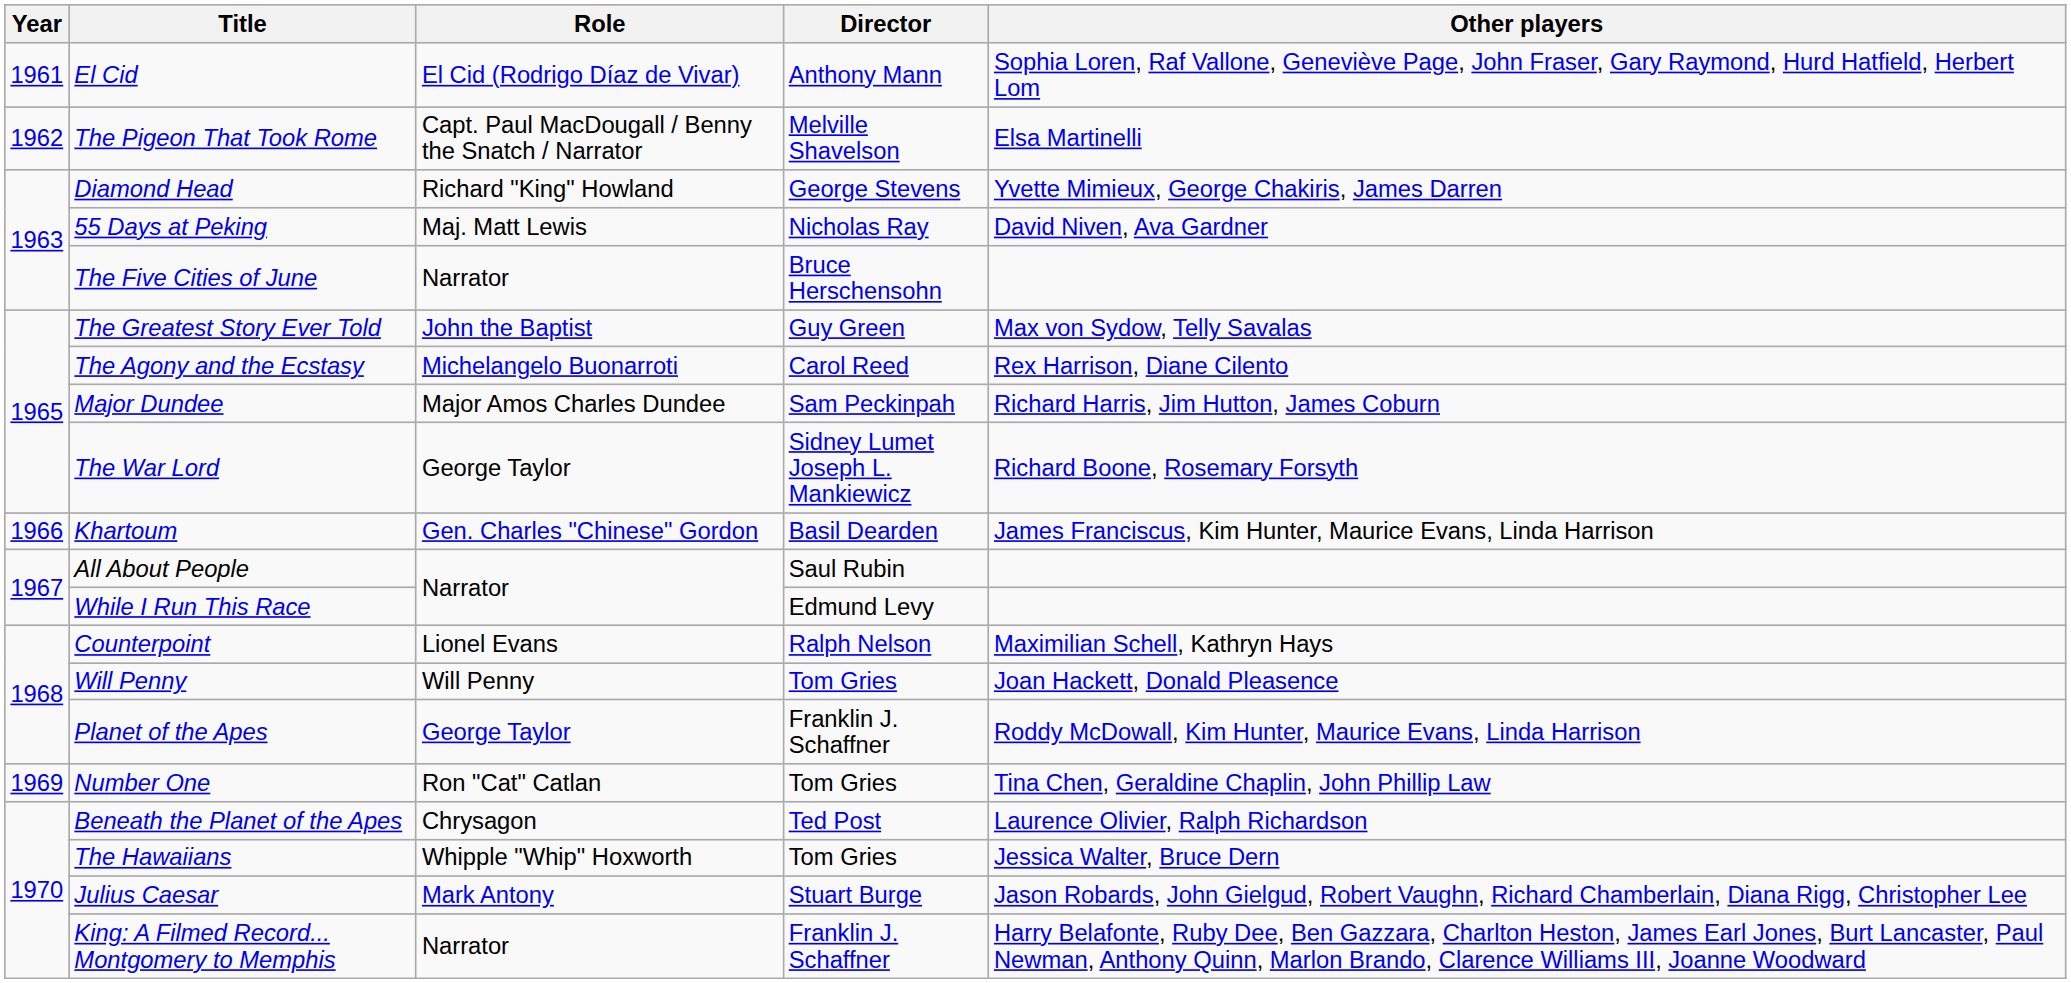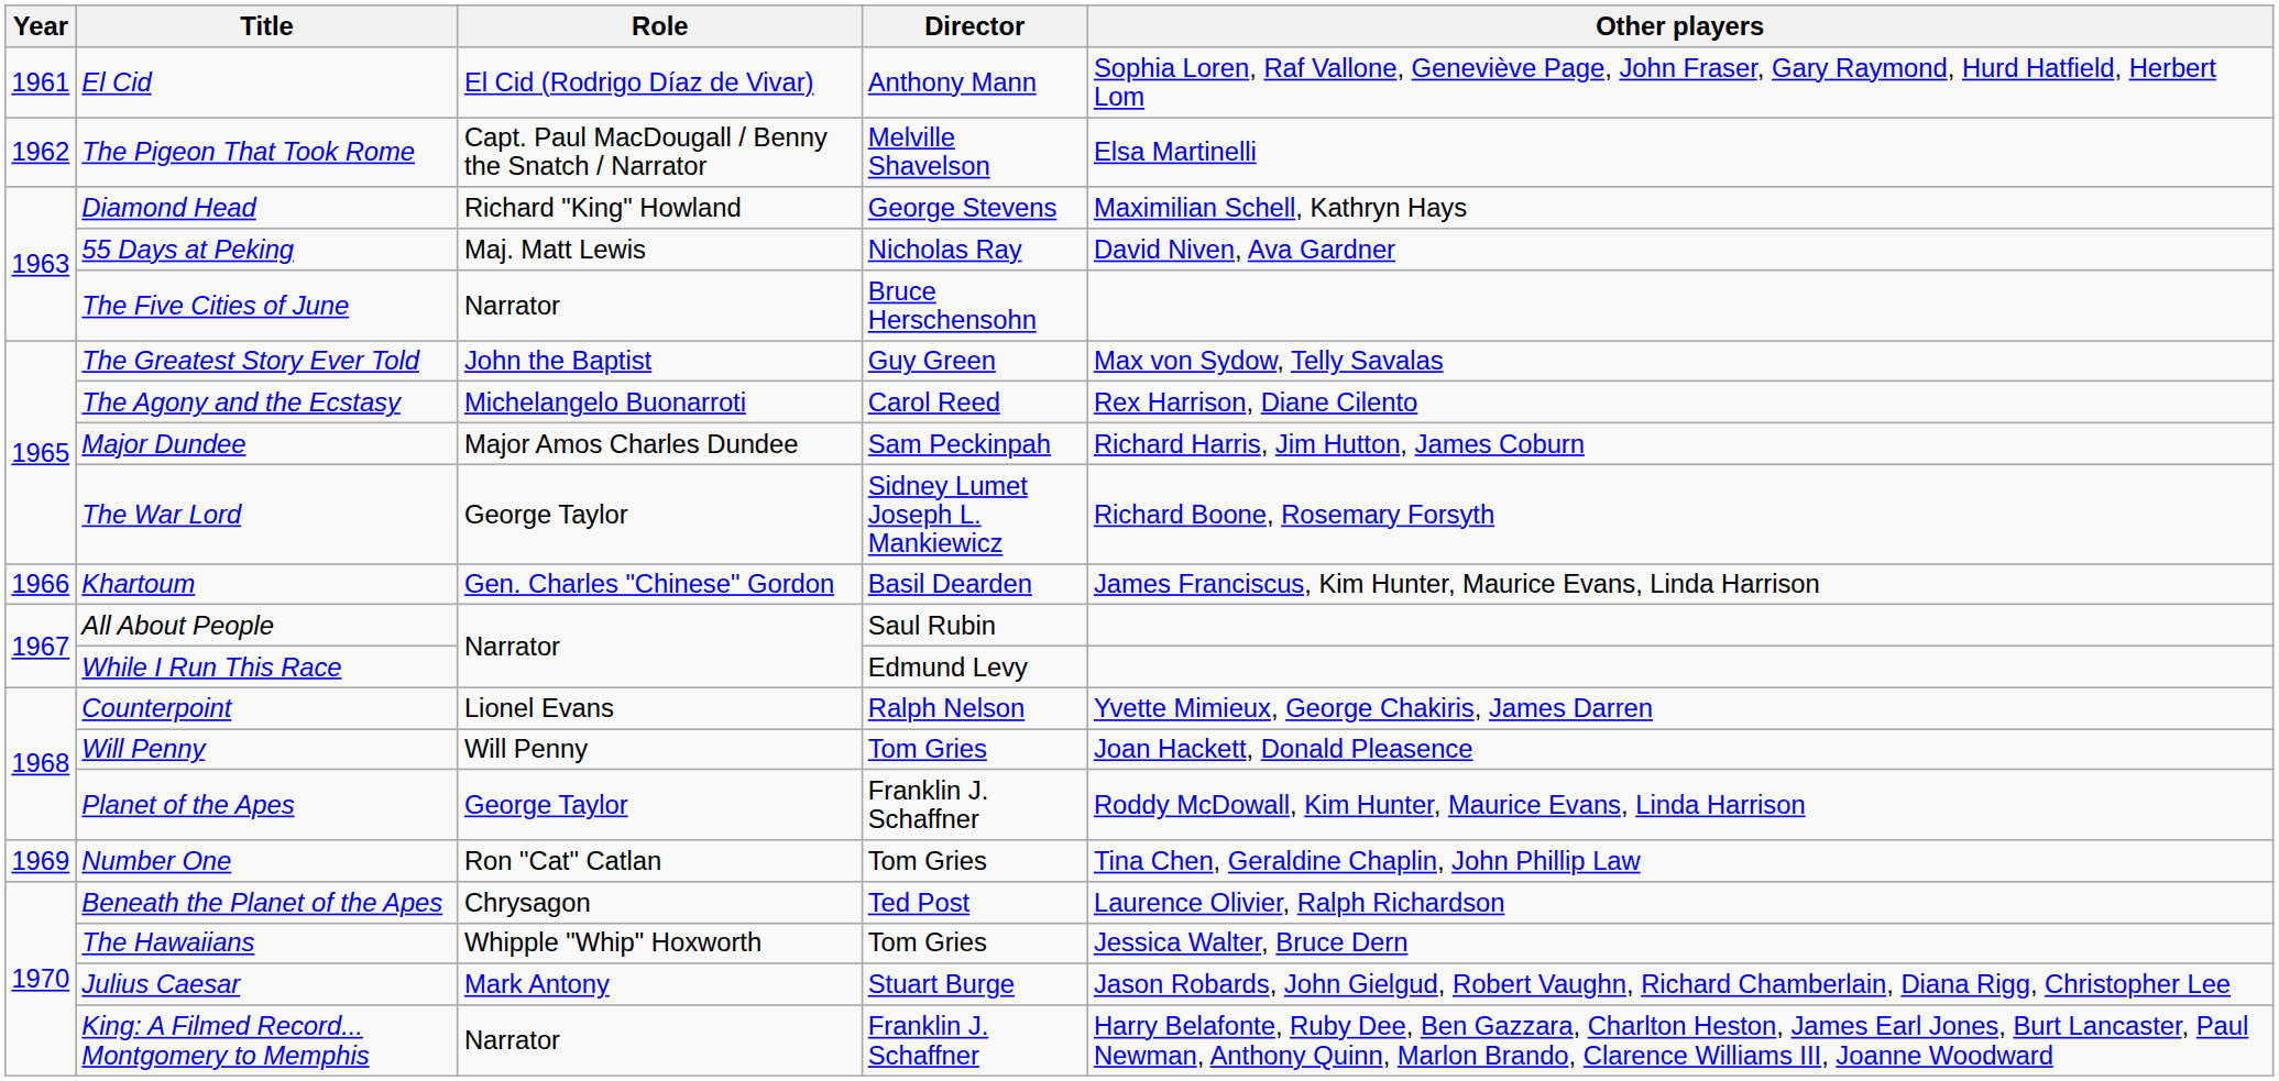 <table class="wikitable" style="font-size:90%;">
 <tr>
 <th>Year</th>
 <th>Title</th>
 <th>Role</th>
 <th>Director</th>
 <th>Other players</th>
 </tr>
 <tr>
 <td><a href='#'>1961</a></td>
 <td><em><a href='#'>El Cid</a></em></td>
 <td><a href='#'>El Cid (Rodrigo Díaz de Vivar)</a></td>
 <td><a href='#'>Anthony Mann</a></td>
 <td><a href='#'>Sophia Loren</a>, <a href='#'>Raf Vallone</a>, <a href='#'>Geneviève Page</a>, <a href='#'>John Fraser</a>, <a href='#'>Gary Raymond</a>, <a href='#'>Hurd Hatfield</a>, <a href='#'>Herbert Lom</a></td>
 </tr>
 <tr>
 <td><a href='#'>1962</a></td>
 <td><em><a href='#'>The Pigeon That Took Rome</a></em></td>
 <td>Capt. Paul MacDougall / Benny the Snatch / Narrator</td>
 <td><a href='#'>Melville Shavelson</a></td>
 <td><a href='#'>Elsa Martinelli</a></td>
 </tr>
 <tr>
 <td rowspan=3><a href='#'>1963</a></td>
 <td><em><a href='#'>Diamond Head</a></em></td>
 <td>Richard "King" Howland</td>
 <td><a href='#'>George Stevens</a></td>
-<td><a href='#'>Yvette Mimieux</a>, <a href='#'>George Chakiris</a>, <a href='#'>James Darren</a></td>
+<td><a href='#'>Maximilian Schell</a>, Kathryn Hays</td>
 </tr>
 <tr>
 <td><em><a href='#'>55 Days at Peking</a></em></td>
 <td>Maj. Matt Lewis</td>
 <td><a href='#'>Nicholas Ray</a></td>
 <td><a href='#'>David Niven</a>, <a href='#'>Ava Gardner</a></td>
 </tr>
 <tr>
 <td><em><a href='#'>The Five Cities of June</a></em></td>
 <td>Narrator</td>
 <td><a href='#'>Bruce Herschensohn</a></td>
 <td></td>
 </tr>
 <tr>
 <td rowspan=4><a href='#'>1965</a></td>
 <td><em><a href='#'>The Greatest Story Ever Told</a></em></td>
 <td><a href='#'>John the Baptist</a></td>
 <td><a href='#'>Guy Green</a></td>
 <td><a href='#'>Max von Sydow</a>, <a href='#'>Telly Savalas</a></td>
 </tr>
 <tr>
 <td><em><a href='#'>The Agony and the Ecstasy</a></em></td>
 <td><a href='#'>Michelangelo Buonarroti</a></td>
 <td><a href='#'>Carol Reed</a></td>
 <td><a href='#'>Rex Harrison</a>, <a href='#'>Diane Cilento</a></td>
 </tr>
 <tr>
 <td><em><a href='#'>Major Dundee</a></em></td>
 <td>Major Amos Charles Dundee</td>
 <td><a href='#'>Sam Peckinpah</a></td>
 <td><a href='#'>Richard Harris</a>, <a href='#'>Jim Hutton</a>, <a href='#'>James Coburn</a></td>
 </tr>
 <tr>
 <td><em><a href='#'>The War Lord</a></em></td>
 <td>George Taylor</td>
 <td><a href='#'>Sidney Lumet</a><br><a href='#'>Joseph L. Mankiewicz</a></td>
 <td><a href='#'>Richard Boone</a>, <a href='#'>Rosemary Forsyth</a></td>
 </tr>
 <tr>
 <td><a href='#'>1966</a></td>
 <td><em><a href='#'>Khartoum</a></em></td>
 <td><a href='#'>Gen. Charles "Chinese" Gordon</a></td>
 <td><a href='#'>Basil Dearden</a></td>
 <td><a href='#'>James Franciscus</a>, Kim Hunter, Maurice Evans, Linda Harrison</td>
 </tr>
 <tr>
 <td rowspan=2><a href='#'>1967</a></td>
 <td><em>All About People</em></td>
 <td rowspan="2">Narrator</td>
 <td>Saul Rubin</td>
 <td></td>
 </tr>
 <tr>
 <td><em><a href='#'>While I Run This Race</a></em></td>
 <td>Edmund Levy</td>
 <td></td>
 </tr>
 <tr>
 <td rowspan=3><a href='#'>1968</a></td>
 <td><em><a href='#'>Counterpoint</a></em></td>
 <td>Lionel Evans</td>
 <td><a href='#'>Ralph Nelson</a></td>
-<td><a href='#'>Maximilian Schell</a>, Kathryn Hays</td>
+<td><a href='#'>Yvette Mimieux</a>, <a href='#'>George Chakiris</a>, <a href='#'>James Darren</a></td>
 </tr>
 <tr>
 <td><em><a href='#'>Will Penny</a></em></td>
 <td>Will Penny</td>
 <td><a href='#'>Tom Gries</a></td>
 <td><a href='#'>Joan Hackett</a>, <a href='#'>Donald Pleasence</a></td>
 </tr>
 <tr>
 <td><em><a href='#'>Planet of the Apes</a></em></td>
 <td><a href='#'>George Taylor</a></td>
 <td>Franklin J. Schaffner</td>
 <td><a href='#'>Roddy McDowall</a>, <a href='#'>Kim Hunter</a>, <a href='#'>Maurice Evans</a>, <a href='#'>Linda Harrison</a></td>
 </tr>
 <tr>
 <td><a href='#'>1969</a></td>
 <td><em><a href='#'>Number One</a></em></td>
 <td>Ron "Cat" Catlan</td>
 <td>Tom Gries</td>
 <td><a href='#'>Tina Chen</a>, <a href='#'>Geraldine Chaplin</a>, <a href='#'>John Phillip Law</a></td>
 </tr>
 <tr>
 <td rowspan=4><a href='#'>1970</a></td>
 <td><em><a href='#'>Beneath the Planet of the Apes</a></em></td>
 <td>Chrysagon</td>
 <td><a href='#'>Ted Post</a></td>
 <td><a href='#'>Laurence Olivier</a>, <a href='#'>Ralph Richardson</a></td>
 </tr>
 <tr>
 <td><em><a href='#'>The Hawaiians</a></em></td>
 <td>Whipple "Whip" Hoxworth</td>
 <td>Tom Gries</td>
 <td><a href='#'>Jessica Walter</a>, <a href='#'>Bruce Dern</a></td>
 </tr>
 <tr>
 <td><em><a href='#'>Julius Caesar</a></em></td>
 <td><a href='#'>Mark Antony</a></td>
 <td><a href='#'>Stuart Burge</a></td>
 <td><a href='#'>Jason Robards</a>, <a href='#'>John Gielgud</a>, <a href='#'>Robert Vaughn</a>, <a href='#'>Richard Chamberlain</a>, <a href='#'>Diana Rigg</a>, <a href='#'>Christopher Lee</a></td>
 </tr>
 <tr>
 <td><em><a href='#'>King: A Filmed Record... Montgomery to Memphis</a></em></td>
 <td>Narrator</td>
 <td><a href='#'>Franklin J. Schaffner</a></td>
 <td><a href='#'>Harry Belafonte</a>, <a href='#'>Ruby Dee</a>, <a href='#'>Ben Gazzara</a>, <a href='#'>Charlton Heston</a>, <a href='#'>James Earl Jones</a>, <a href='#'>Burt Lancaster</a>, <a href='#'>Paul Newman</a>, <a href='#'>Anthony Quinn</a>, <a href='#'>Marlon Brando</a>, <a href='#'>Clarence Williams III</a>, <a href='#'>Joanne Woodward</a></td>
 </tr>
 </table>
